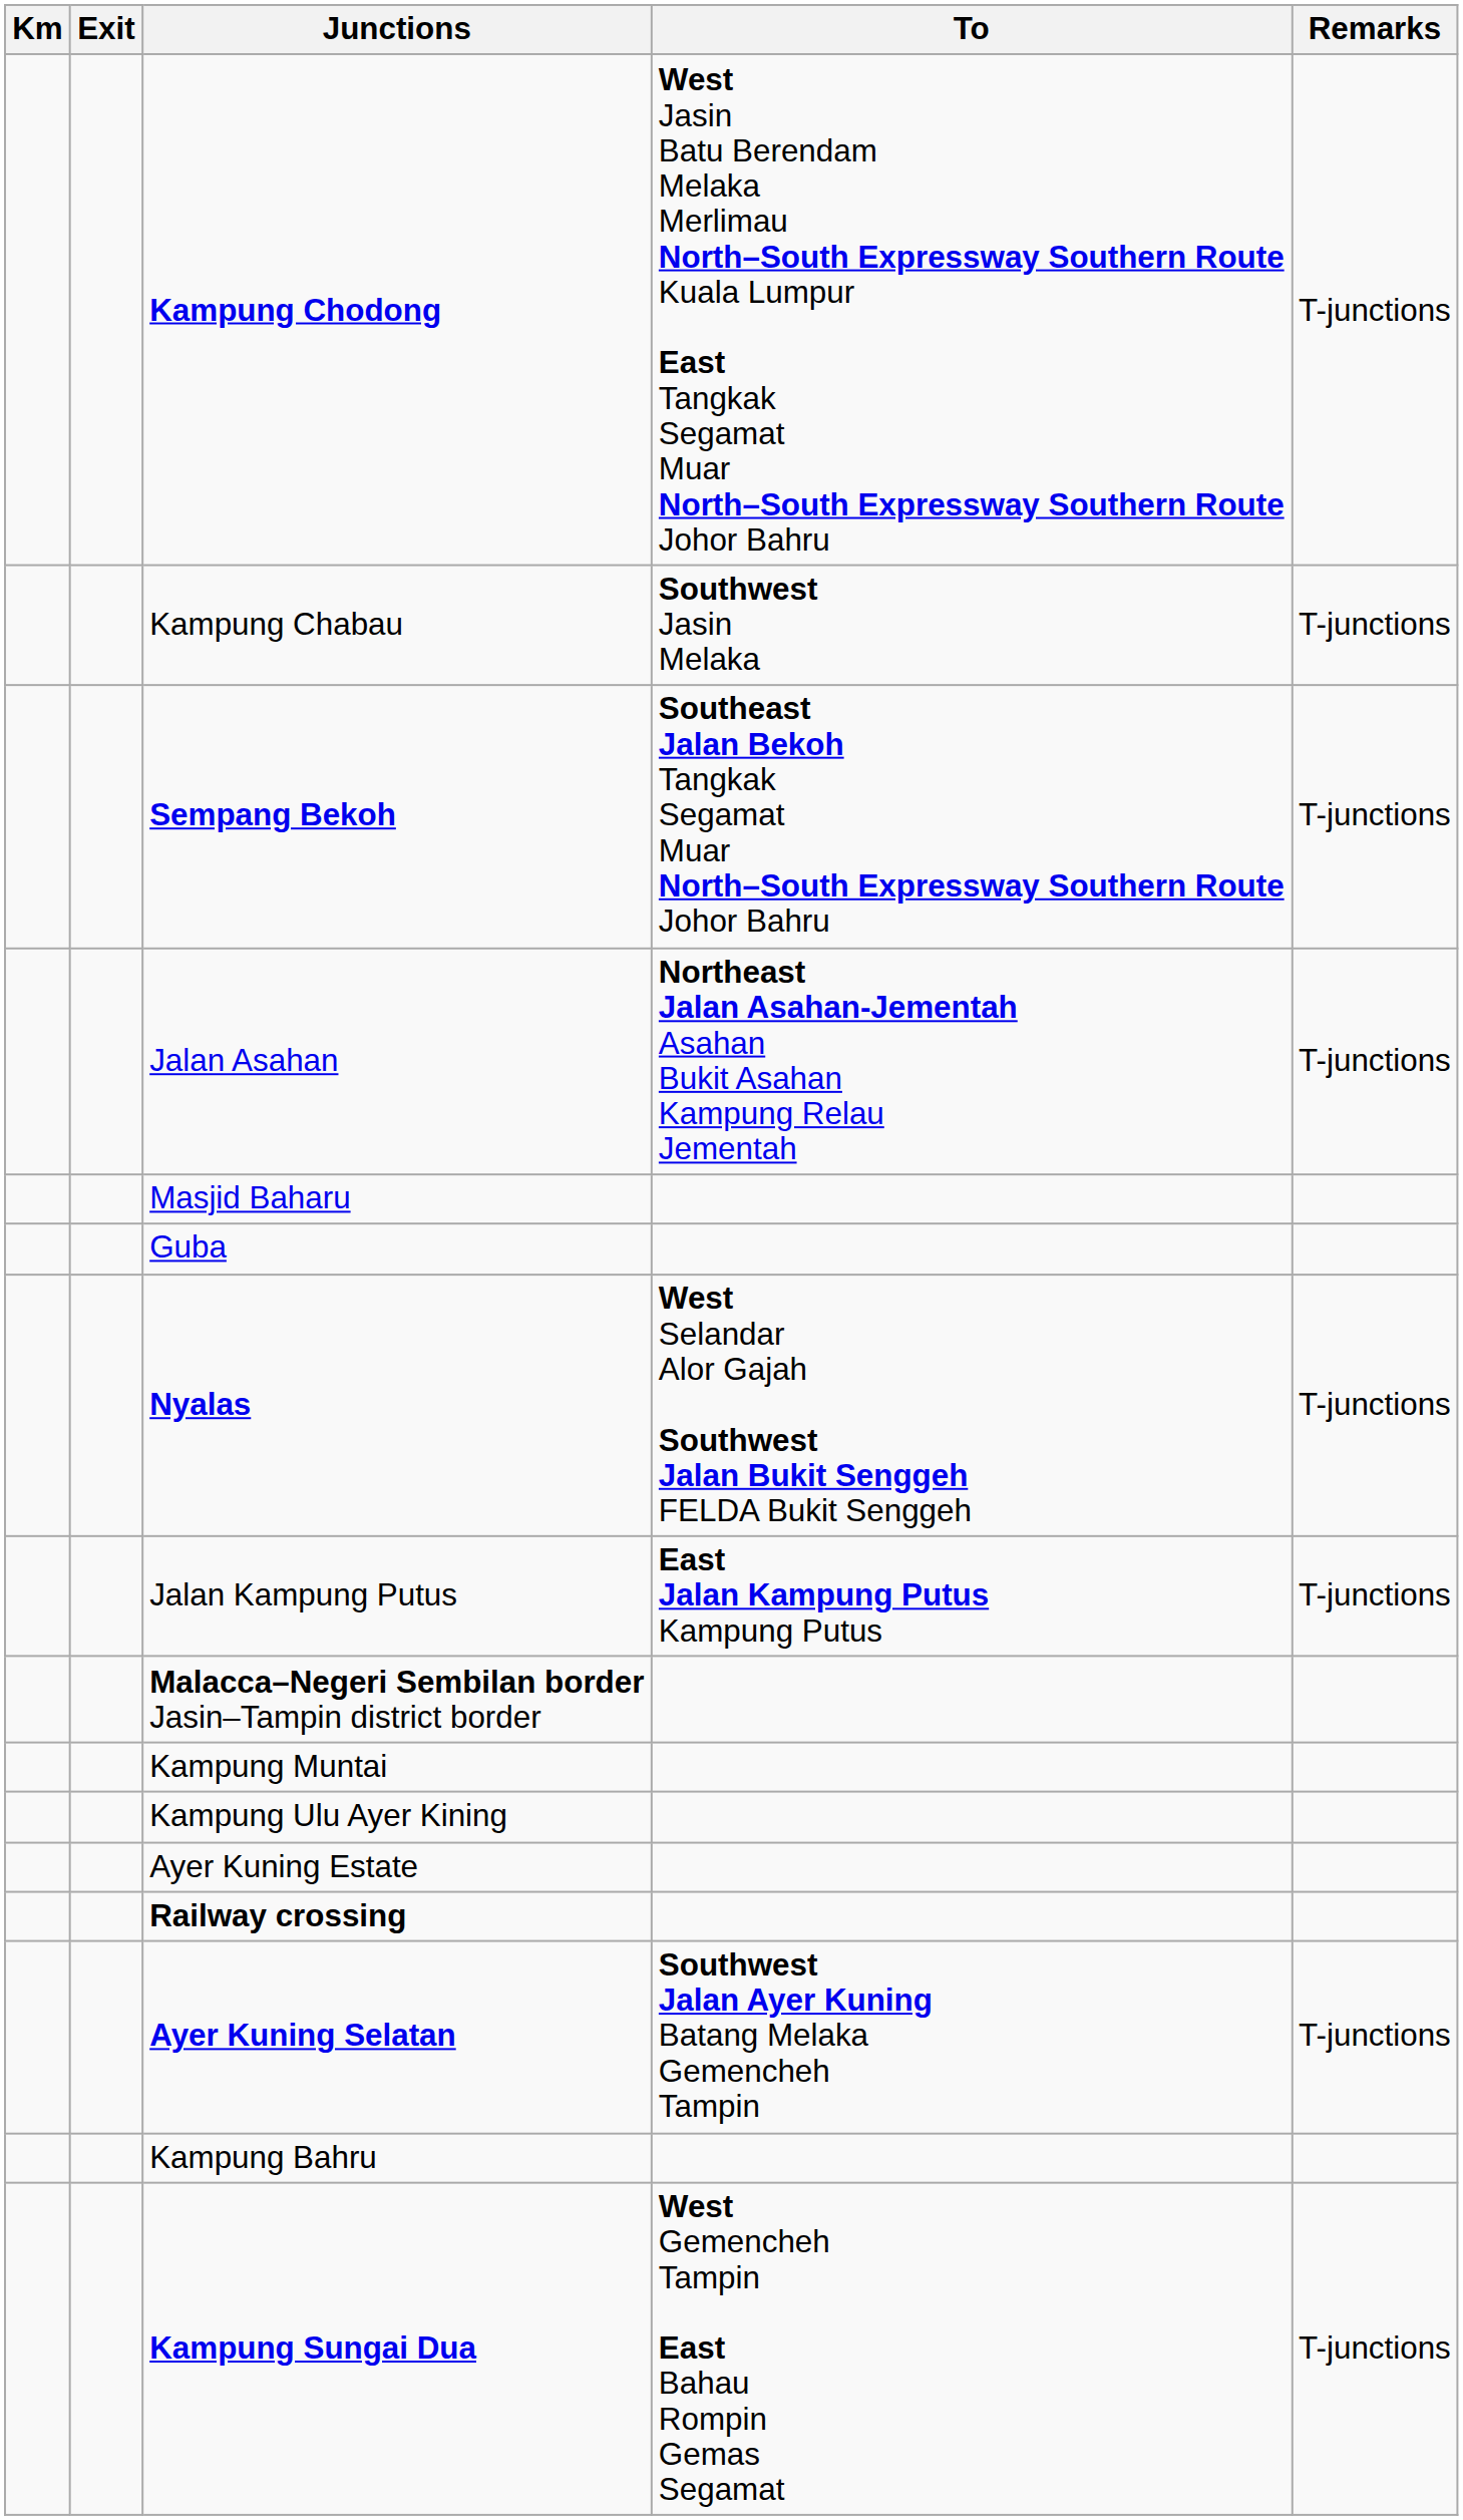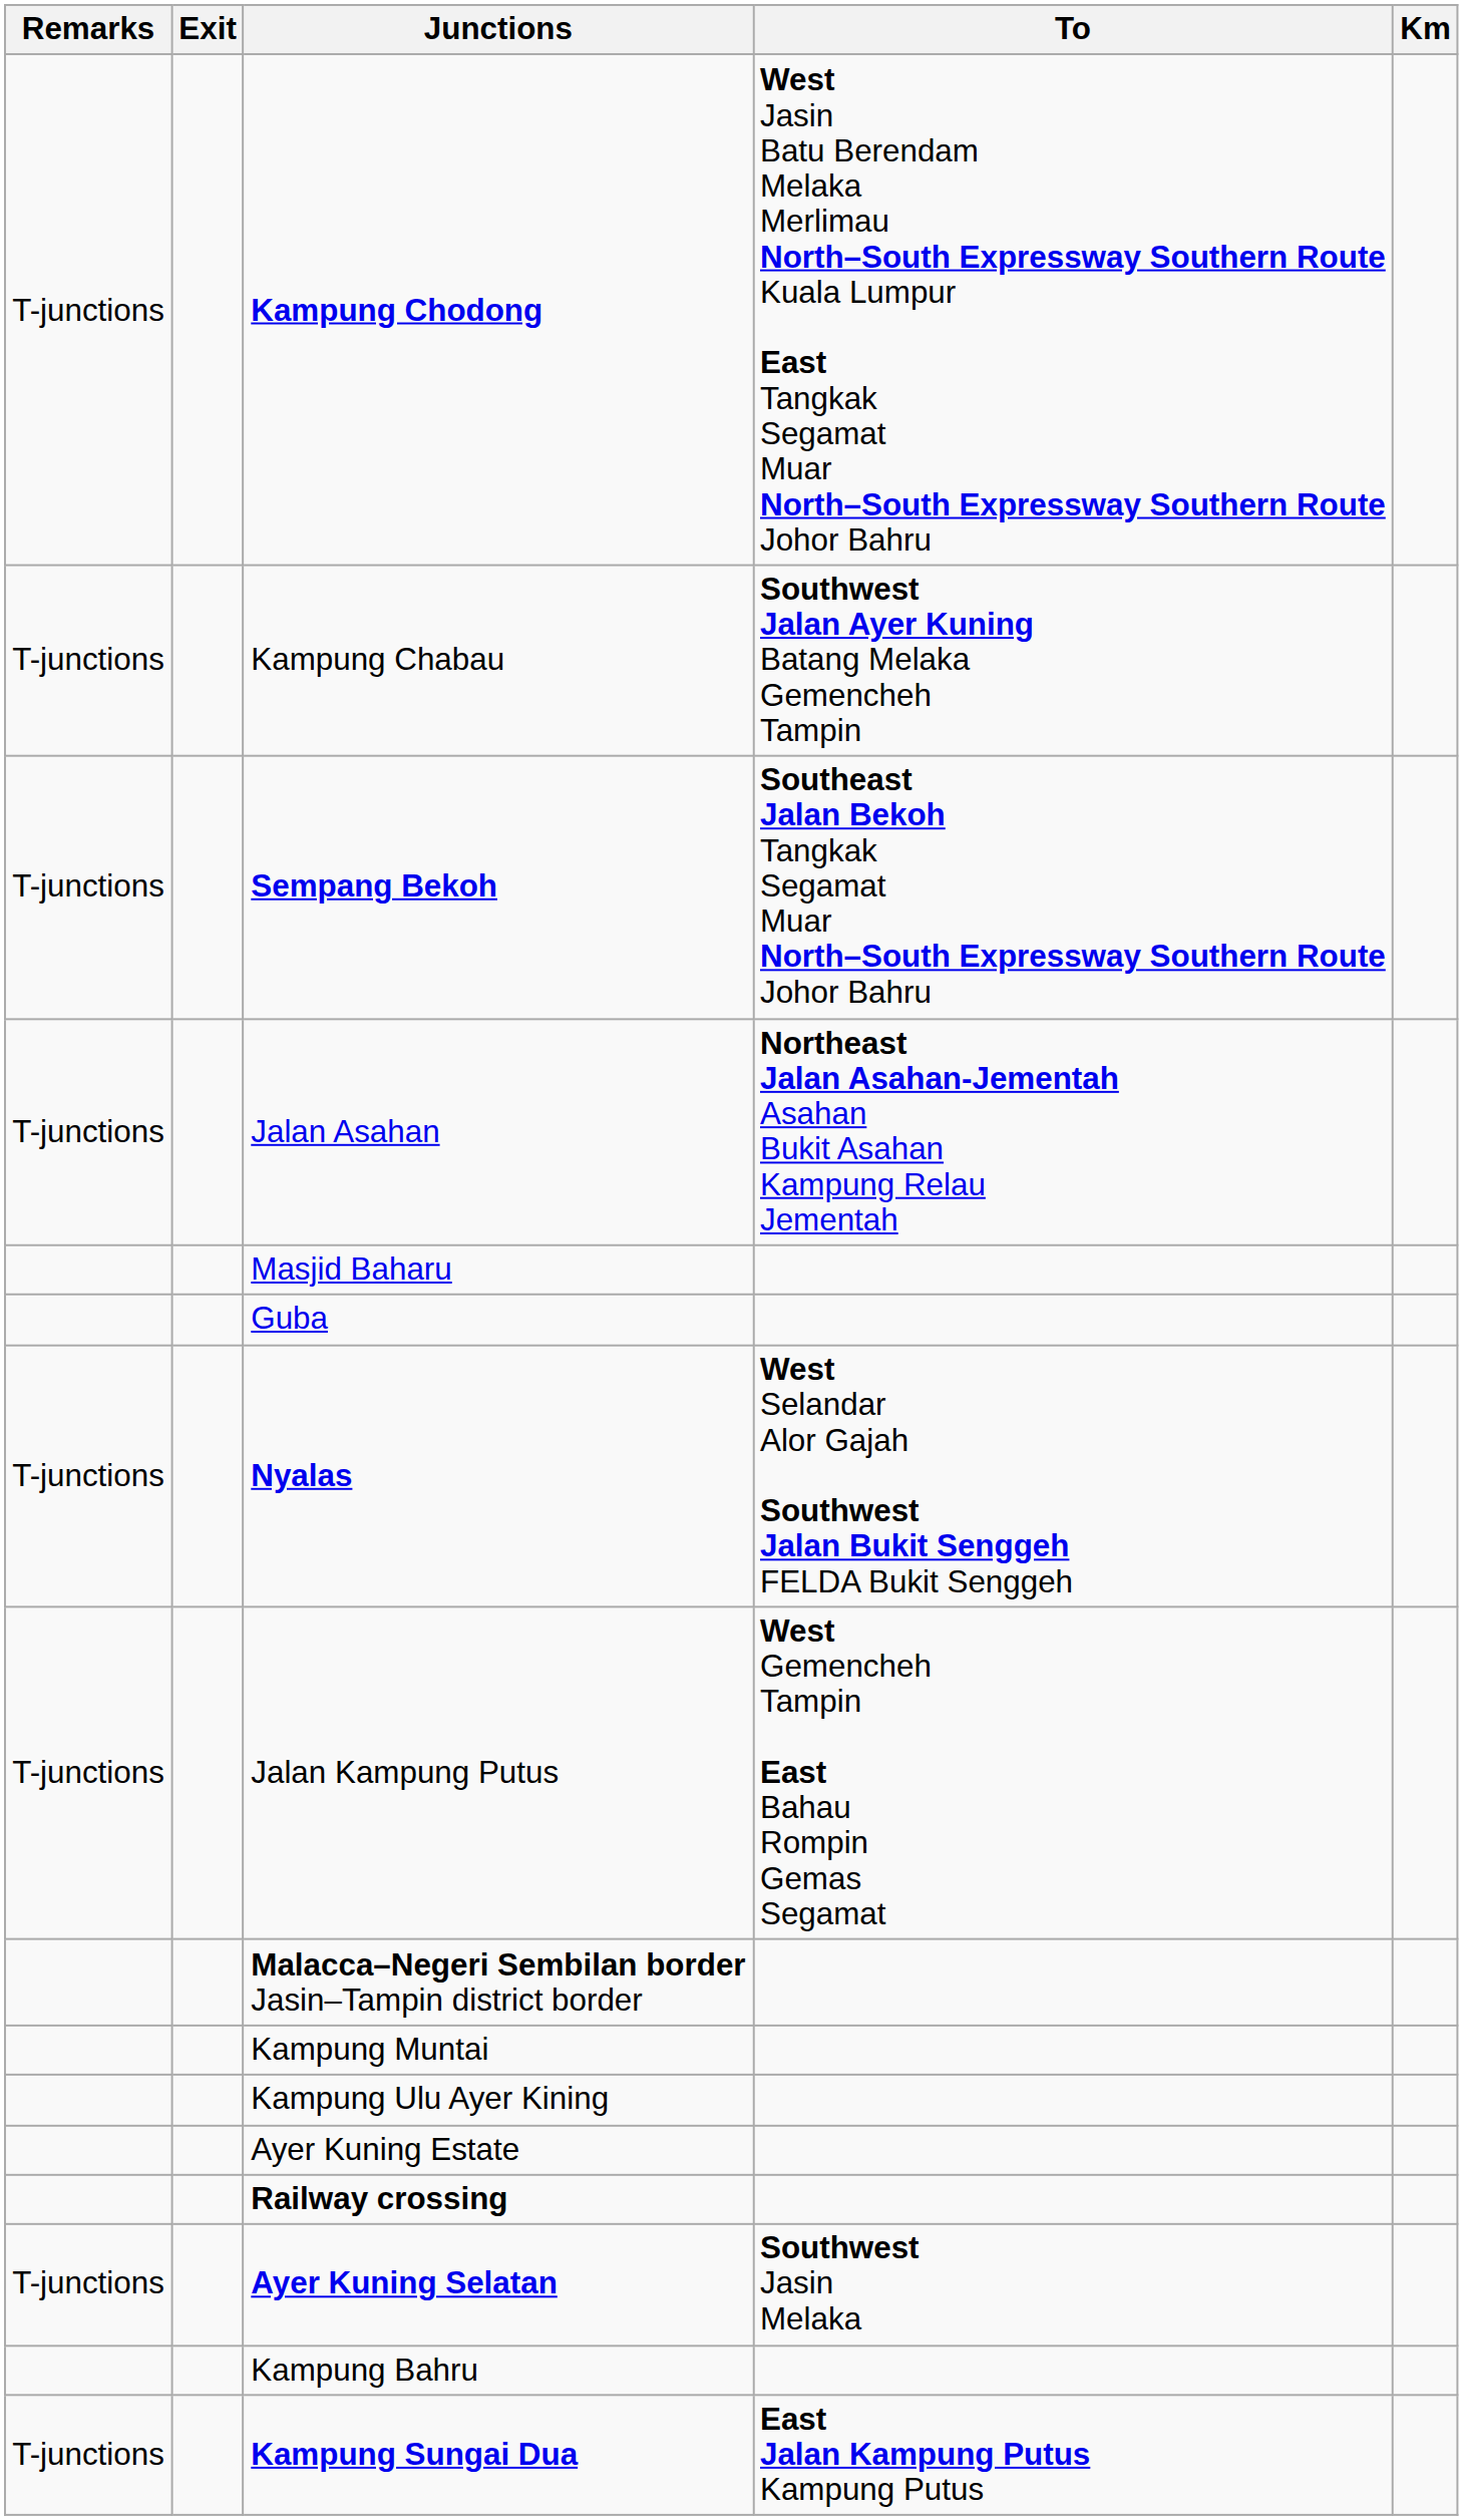 <table class="wikitable">
 <tr>
-<th>Km</th>
+<th>Remarks</th>
 <th>Exit</th>
 <th>Junctions</th>
 <th>To</th>
-<th>Remarks</th>
+<th>Km</th>
 </tr>
 <tr>
-<td></td>
+<td>T-junctions</td>
 <td></td>
 <td><strong><a href='#'>Kampung Chodong</a></strong></td>
 <td><strong>West</strong><br>Jasin<br>Batu Berendam<br>Melaka<br>Merlimau<br>  <strong><a href='#'>North–South Expressway Southern Route</a></strong><br>Kuala Lumpur<br><br><strong>East</strong><br>Tangkak<br>Segamat<br>Muar<br>  <strong><a href='#'>North–South Expressway Southern Route</a></strong><br>Johor Bahru</td>
-<td>T-junctions</td>
+<td></td>
 </tr>
 <tr>
-<td></td>
+<td>T-junctions</td>
 <td></td>
 <td>Kampung Chabau</td>
-<td><strong>Southwest</strong><br>Jasin<br>Melaka</td>
-<td>T-junctions</td>
+<td><strong>Southwest</strong><br> <strong><a href='#'>Jalan Ayer Kuning</a></strong><br>Batang Melaka<br>Gemencheh<br>Tampin</td>
+<td></td>
 </tr>
 <tr>
-<td></td>
+<td>T-junctions</td>
 <td></td>
 <td><strong><a href='#'>Sempang Bekoh</a></strong></td>
 <td><strong>Southeast</strong><br> <strong><a href='#'>Jalan Bekoh</a></strong><br>Tangkak<br>Segamat<br>Muar<br>  <strong><a href='#'>North–South Expressway Southern Route</a></strong><br>Johor Bahru</td>
-<td>T-junctions</td>
+<td></td>
 </tr>
 <tr>
-<td></td>
+<td>T-junctions</td>
 <td></td>
 <td><a href='#'>Jalan Asahan</a></td>
 <td><strong>Northeast</strong><br> <strong><a href='#'>Jalan Asahan-Jementah</a></strong><br> <a href='#'>Asahan</a><br> <a href='#'>Bukit Asahan</a><br> <a href='#'>Kampung Relau</a><br> <a href='#'>Jementah</a></td>
-<td>T-junctions</td>
+<td></td>
 </tr>
 <tr>
 <td></td>
 <td></td>
 <td><a href='#'>Masjid Baharu</a></td>
 <td></td>
 <td></td>
 </tr>
 <tr>
 <td></td>
 <td></td>
 <td><a href='#'>Guba</a></td>
 <td></td>
 <td></td>
 </tr>
 <tr>
-<td></td>
+<td>T-junctions</td>
 <td></td>
 <td><strong><a href='#'>Nyalas</a></strong></td>
 <td><strong>West</strong><br>Selandar<br>Alor Gajah<br><br><strong>Southwest</strong><br> <strong><a href='#'>Jalan Bukit Senggeh</a></strong><br>FELDA Bukit Senggeh</td>
-<td>T-junctions</td>
+<td></td>
 </tr>
 <tr>
-<td></td>
+<td>T-junctions</td>
 <td></td>
 <td>Jalan Kampung Putus</td>
-<td><strong>East</strong><br> <strong><a href='#'>Jalan Kampung Putus</a></strong><br>Kampung Putus</td>
-<td>T-junctions</td>
+<td><strong>West</strong><br>Gemencheh<br>Tampin<br><br><strong>East</strong><br>Bahau<br>Rompin<br>Gemas<br>Segamat</td>
+<td></td>
 </tr>
 <tr>
 <td></td>
 <td></td>
 <td><strong>Malacca–Negeri Sembilan border</strong><br>Jasin–Tampin district border</td>
 <td></td>
 <td></td>
 </tr>
 <tr>
 <td></td>
 <td></td>
 <td>Kampung Muntai</td>
 <td></td>
 <td></td>
 </tr>
 <tr>
 <td></td>
 <td></td>
 <td>Kampung Ulu Ayer Kining</td>
 <td></td>
 <td></td>
 </tr>
 <tr>
 <td></td>
 <td></td>
 <td>Ayer Kuning Estate</td>
 <td></td>
 <td></td>
 </tr>
 <tr>
 <td></td>
 <td></td>
 <td><strong>Railway crossing</strong></td>
 <td></td>
 <td></td>
 </tr>
 <tr>
-<td></td>
+<td>T-junctions</td>
 <td></td>
 <td><strong><a href='#'>Ayer Kuning Selatan</a></strong></td>
-<td><strong>Southwest</strong><br> <strong><a href='#'>Jalan Ayer Kuning</a></strong><br>Batang Melaka<br>Gemencheh<br>Tampin</td>
-<td>T-junctions</td>
+<td><strong>Southwest</strong><br>Jasin<br>Melaka</td>
+<td></td>
 </tr>
 <tr>
 <td></td>
 <td></td>
 <td>Kampung Bahru</td>
 <td></td>
 <td></td>
 </tr>
 <tr>
-<td></td>
+<td>T-junctions</td>
 <td></td>
 <td><strong><a href='#'>Kampung Sungai Dua</a></strong></td>
-<td><strong>West</strong><br>Gemencheh<br>Tampin<br><br><strong>East</strong><br>Bahau<br>Rompin<br>Gemas<br>Segamat</td>
-<td>T-junctions</td>
+<td><strong>East</strong><br> <strong><a href='#'>Jalan Kampung Putus</a></strong><br>Kampung Putus</td>
+<td></td>
 </tr>
 </table>
